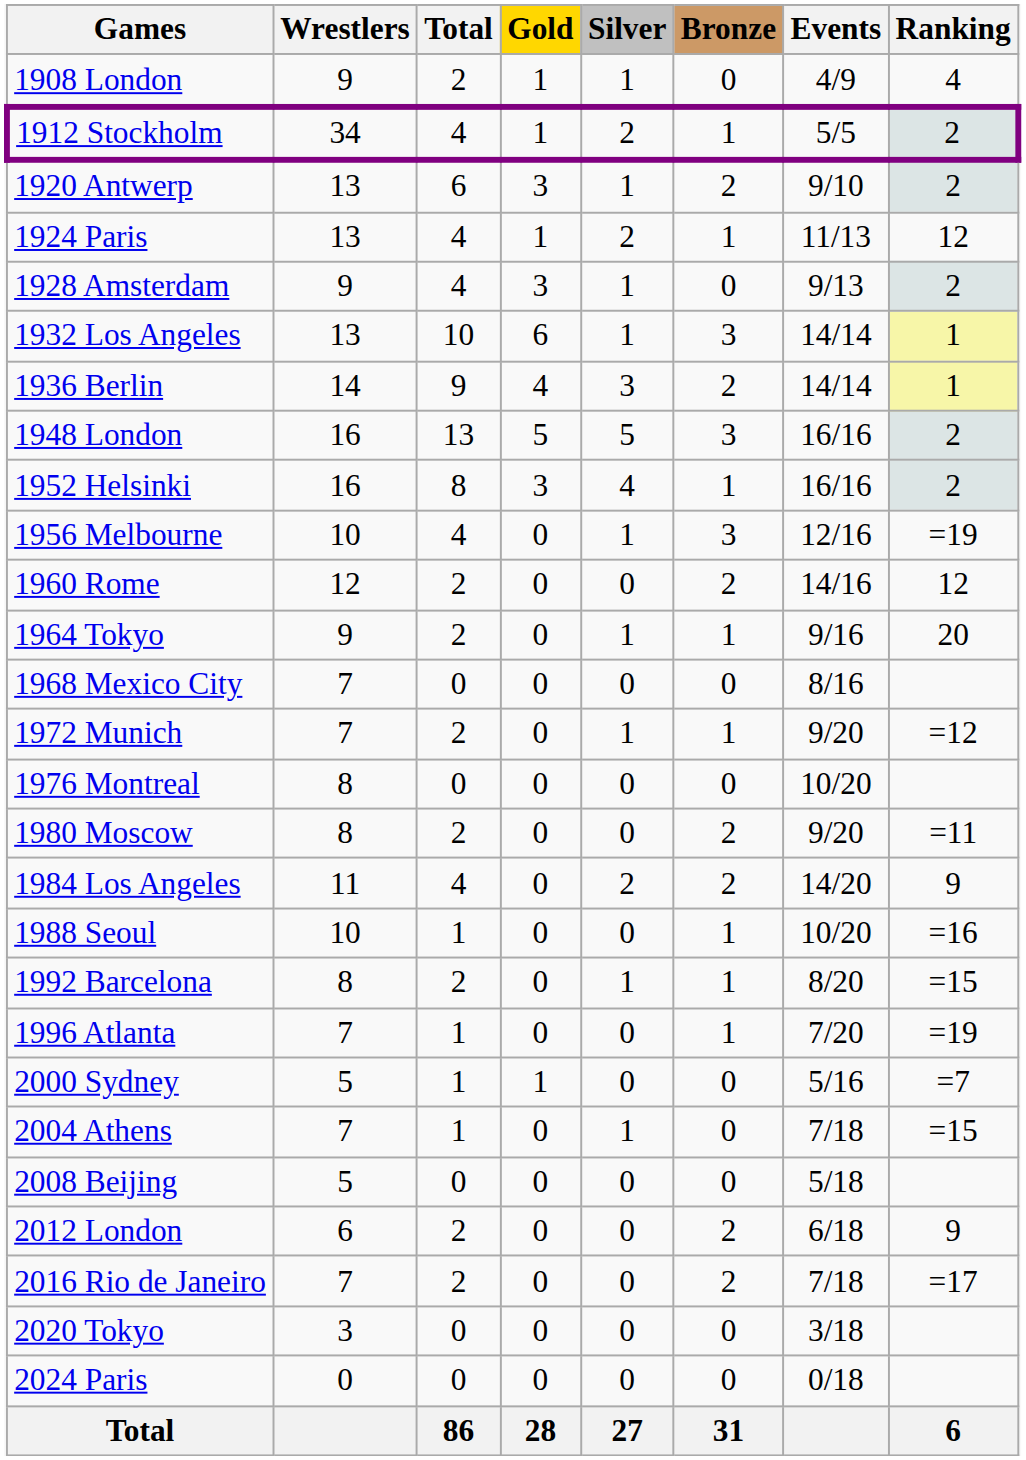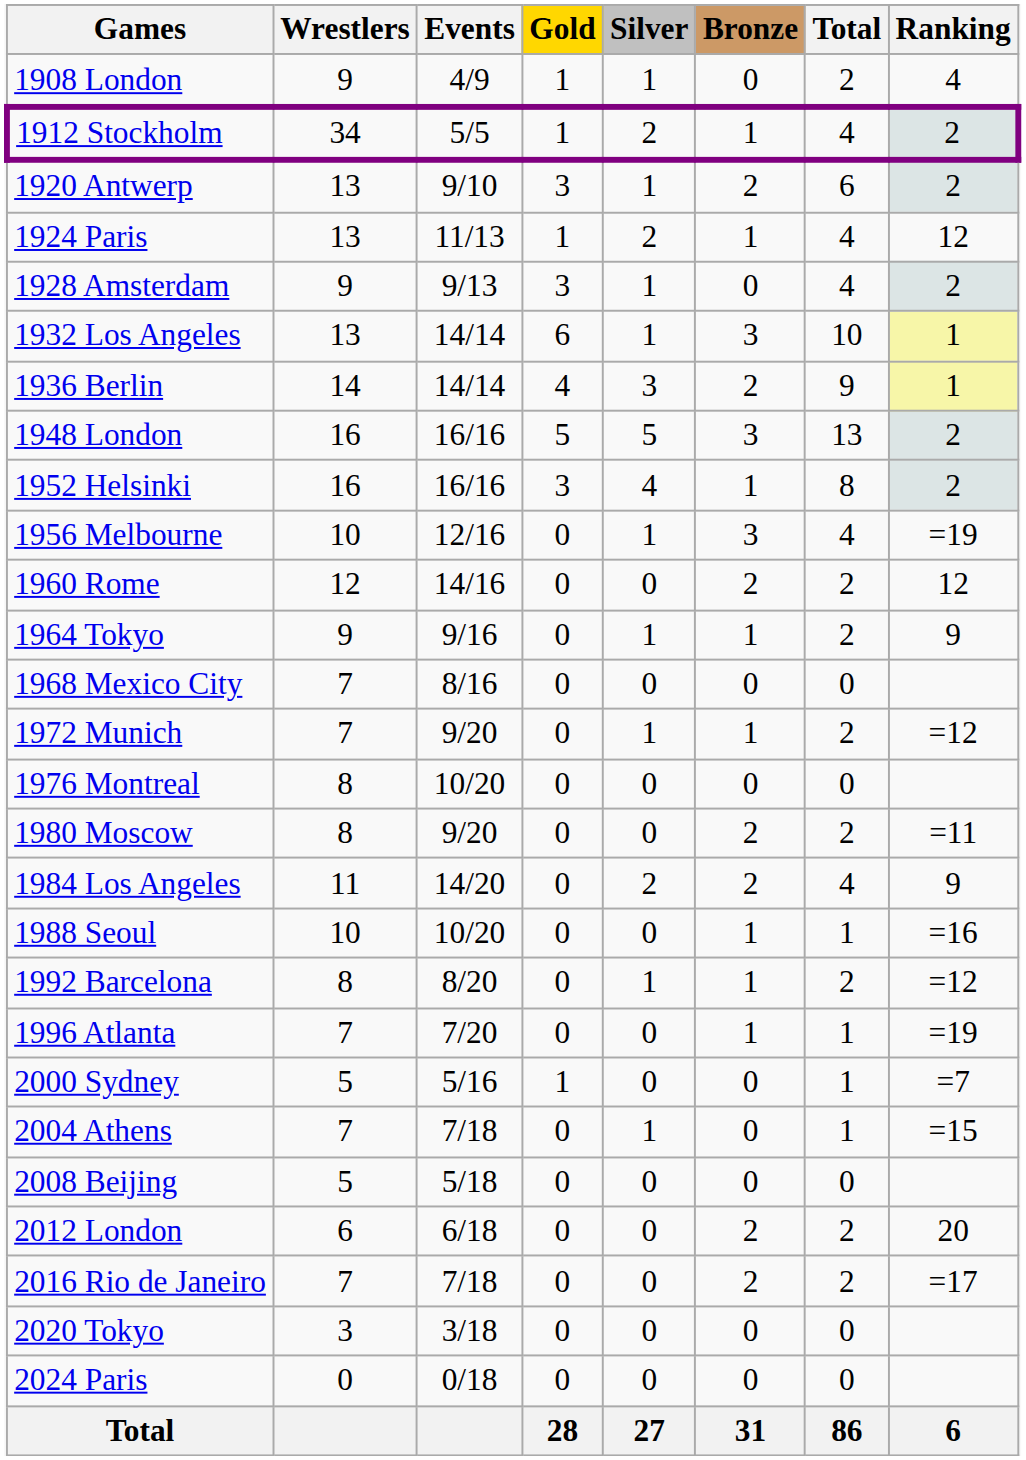 <table class="wikitable sortable" style="text-align:center">
 <tr>
 <th>Games</th>
 <th>Wrestlers</th>
-<th>Total</th>
+<th>Events</th>
 <th style="background-color:gold;">Gold</th>
 <th style="background-color:silver;">Silver</th>
 <th style="background-color:#c96;">Bronze</th>
-<th>Events</th>
+<th>Total</th>
 <th>Ranking</th>
 </tr>
 <tr>
 <td align=left><a href='#'>1908 London</a></td>
 <td>9</td>
-<td>2</td>
+<td>4/9</td>
 <td>1</td>
 <td>1</td>
 <td>0</td>
-<td>4/9</td>
+<td>2</td>
 <td>4</td>
 </tr>
 <tr align=center style="border: 3px solid purple">
 <td align=left><a href='#'>1912 Stockholm</a></td>
 <td>34</td>
-<td>4</td>
+<td>5/5</td>
 <td>1</td>
 <td>2</td>
 <td>1</td>
-<td>5/5</td>
+<td>4</td>
 <td bgcolor=dce5e5>2</td>
 </tr>
 <tr>
 <td align=left><a href='#'>1920 Antwerp</a></td>
 <td>13</td>
-<td>6</td>
+<td>9/10</td>
 <td>3</td>
 <td>1</td>
 <td>2</td>
-<td>9/10</td>
+<td>6</td>
 <td bgcolor=dce5e5>2</td>
 </tr>
 <tr>
 <td align=left><a href='#'>1924 Paris</a></td>
 <td>13</td>
-<td>4</td>
+<td>11/13</td>
 <td>1</td>
 <td>2</td>
 <td>1</td>
-<td>11/13</td>
+<td>4</td>
 <td>12</td>
 </tr>
 <tr>
 <td align=left><a href='#'>1928 Amsterdam</a></td>
 <td>9</td>
-<td>4</td>
+<td>9/13</td>
 <td>3</td>
 <td>1</td>
 <td>0</td>
-<td>9/13</td>
+<td>4</td>
 <td bgcolor=dce5e5>2</td>
 </tr>
 <tr>
 <td align=left><a href='#'>1932 Los Angeles</a></td>
 <td>13</td>
-<td>10</td>
+<td>14/14</td>
 <td>6</td>
 <td>1</td>
 <td>3</td>
-<td>14/14</td>
+<td>10</td>
 <td bgcolor=F7F6A8>1</td>
 </tr>
 <tr>
 <td align=left><a href='#'>1936 Berlin</a></td>
 <td>14</td>
-<td>9</td>
+<td>14/14</td>
 <td>4</td>
 <td>3</td>
 <td>2</td>
-<td>14/14</td>
+<td>9</td>
 <td bgcolor=F7F6A8>1</td>
 </tr>
 <tr>
 <td align=left><a href='#'>1948 London</a></td>
 <td>16</td>
-<td>13</td>
+<td>16/16</td>
 <td>5</td>
 <td>5</td>
 <td>3</td>
-<td>16/16</td>
+<td>13</td>
 <td bgcolor=dce5e5>2</td>
 </tr>
 <tr>
 <td align=left><a href='#'>1952 Helsinki</a></td>
 <td>16</td>
-<td>8</td>
+<td>16/16</td>
 <td>3</td>
 <td>4</td>
 <td>1</td>
-<td>16/16</td>
+<td>8</td>
 <td bgcolor=dce5e5>2</td>
 </tr>
 <tr>
 <td align=left><a href='#'>1956 Melbourne</a></td>
 <td>10</td>
-<td>4</td>
+<td>12/16</td>
 <td>0</td>
 <td>1</td>
 <td>3</td>
-<td>12/16</td>
+<td>4</td>
 <td>=19</td>
 </tr>
 <tr>
 <td align=left><a href='#'>1960 Rome</a></td>
 <td>12</td>
-<td>2</td>
+<td>14/16</td>
 <td>0</td>
 <td>0</td>
 <td>2</td>
-<td>14/16</td>
+<td>2</td>
 <td>12</td>
 </tr>
 <tr>
 <td align=left><a href='#'>1964 Tokyo</a></td>
 <td>9</td>
-<td>2</td>
+<td>9/16</td>
 <td>0</td>
 <td>1</td>
 <td>1</td>
-<td>9/16</td>
-<td>20</td>
+<td>2</td>
+<td>9</td>
 </tr>
 <tr>
 <td align=left><a href='#'>1968 Mexico City</a></td>
 <td>7</td>
+<td>8/16</td>
 <td>0</td>
 <td>0</td>
 <td>0</td>
 <td>0</td>
-<td>8/16</td>
 <td></td>
 </tr>
 <tr>
 <td align=left><a href='#'>1972 Munich</a></td>
 <td>7</td>
-<td>2</td>
+<td>9/20</td>
 <td>0</td>
 <td>1</td>
 <td>1</td>
-<td>9/20</td>
+<td>2</td>
 <td>=12</td>
 </tr>
 <tr>
 <td align=left><a href='#'>1976 Montreal</a></td>
 <td>8</td>
+<td>10/20</td>
 <td>0</td>
 <td>0</td>
 <td>0</td>
 <td>0</td>
-<td>10/20</td>
 <td></td>
 </tr>
 <tr>
 <td align=left><a href='#'>1980 Moscow</a></td>
 <td>8</td>
-<td>2</td>
+<td>9/20</td>
 <td>0</td>
 <td>0</td>
 <td>2</td>
-<td>9/20</td>
+<td>2</td>
 <td>=11</td>
 </tr>
 <tr>
 <td align=left><a href='#'>1984 Los Angeles</a></td>
 <td>11</td>
-<td>4</td>
+<td>14/20</td>
 <td>0</td>
 <td>2</td>
 <td>2</td>
-<td>14/20</td>
+<td>4</td>
 <td>9</td>
 </tr>
 <tr>
 <td align=left><a href='#'>1988 Seoul</a></td>
 <td>10</td>
-<td>1</td>
+<td>10/20</td>
 <td>0</td>
 <td>0</td>
 <td>1</td>
-<td>10/20</td>
+<td>1</td>
 <td>=16</td>
 </tr>
 <tr>
 <td align=left><a href='#'>1992 Barcelona</a></td>
 <td>8</td>
-<td>2</td>
+<td>8/20</td>
 <td>0</td>
 <td>1</td>
 <td>1</td>
-<td>8/20</td>
-<td>=15</td>
+<td>2</td>
+<td>=12</td>
 </tr>
 <tr>
 <td align=left><a href='#'>1996 Atlanta</a></td>
 <td>7</td>
-<td>1</td>
+<td>7/20</td>
 <td>0</td>
 <td>0</td>
 <td>1</td>
-<td>7/20</td>
+<td>1</td>
 <td>=19</td>
 </tr>
 <tr>
 <td align=left><a href='#'>2000 Sydney</a></td>
 <td>5</td>
-<td>1</td>
+<td>5/16</td>
 <td>1</td>
 <td>0</td>
 <td>0</td>
-<td>5/16</td>
+<td>1</td>
 <td>=7</td>
 </tr>
 <tr>
 <td align=left><a href='#'>2004 Athens</a></td>
 <td>7</td>
+<td>7/18</td>
+<td>0</td>
 <td>1</td>
 <td>0</td>
 <td>1</td>
-<td>0</td>
-<td>7/18</td>
 <td>=15</td>
 </tr>
 <tr>
 <td align=left><a href='#'>2008 Beijing</a></td>
 <td>5</td>
+<td>5/18</td>
 <td>0</td>
 <td>0</td>
 <td>0</td>
 <td>0</td>
-<td>5/18</td>
 <td></td>
 </tr>
 <tr>
 <td align=left><a href='#'>2012 London</a></td>
 <td>6</td>
-<td>2</td>
+<td>6/18</td>
 <td>0</td>
 <td>0</td>
 <td>2</td>
-<td>6/18</td>
-<td>9</td>
+<td>2</td>
+<td>20</td>
 </tr>
 <tr>
 <td align=left><a href='#'>2016 Rio de Janeiro</a></td>
 <td>7</td>
-<td>2</td>
+<td>7/18</td>
 <td>0</td>
 <td>0</td>
 <td>2</td>
-<td>7/18</td>
+<td>2</td>
 <td>=17</td>
 </tr>
 <tr>
 <td align=left><a href='#'>2020 Tokyo</a></td>
 <td>3</td>
+<td>3/18</td>
 <td>0</td>
 <td>0</td>
 <td>0</td>
 <td>0</td>
-<td>3/18</td>
 <td></td>
 </tr>
 <tr>
 <td align=left><a href='#'>2024 Paris</a></td>
 <td>0</td>
+<td>0/18</td>
 <td>0</td>
 <td>0</td>
 <td>0</td>
 <td>0</td>
-<td>0/18</td>
 <td></td>
 </tr>
 <tr>
 <th>Total</th>
 <th></th>
-<th>86</th>
+<th></th>
 <th>28</th>
 <th>27</th>
 <th>31</th>
-<th></th>
+<th>86</th>
 <th>6</th>
 </tr>
 </table>
